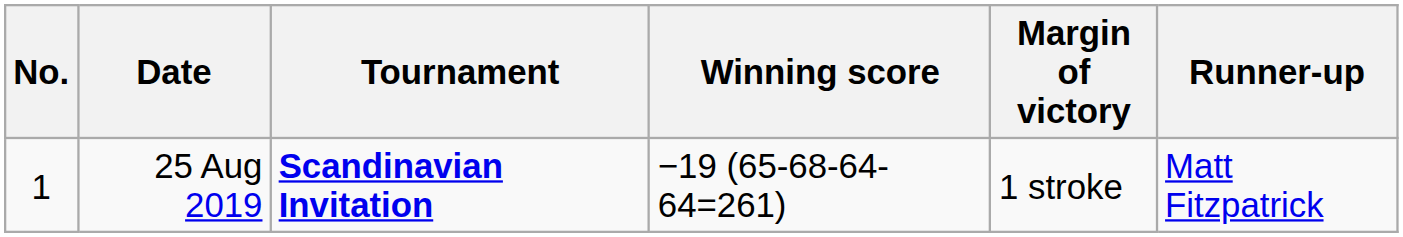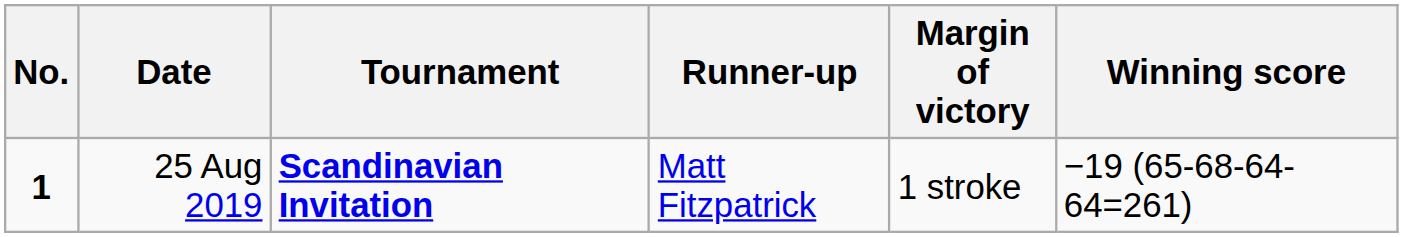 <table class="wikitable" style="font-size:95%;">
 <tr>
 <th>No.</th>
 <th>Date</th>
 <th>Tournament</th>
+<th>Runner-up</th>
+<th>Margin of<br>victory</th>
 <th>Winning score</th>
-<th>Margin of<br>victory</th>
-<th>Runner-up</th>
 </tr>
 <tr>
-<td align=center>1</td>
+<td align=center><strong>1</strong></td>
 <td align=right>25 Aug <a href='#'>2019</a></td>
 <td><strong><a href='#'>Scandinavian Invitation</a></strong></td>
+<td> <a href='#'>Matt Fitzpatrick</a></td>
+<td>1 stroke</td>
 <td>−19 (65-68-64-64=261)</td>
-<td>1 stroke</td>
-<td> <a href='#'>Matt Fitzpatrick</a></td>
 </tr>
 </table>
